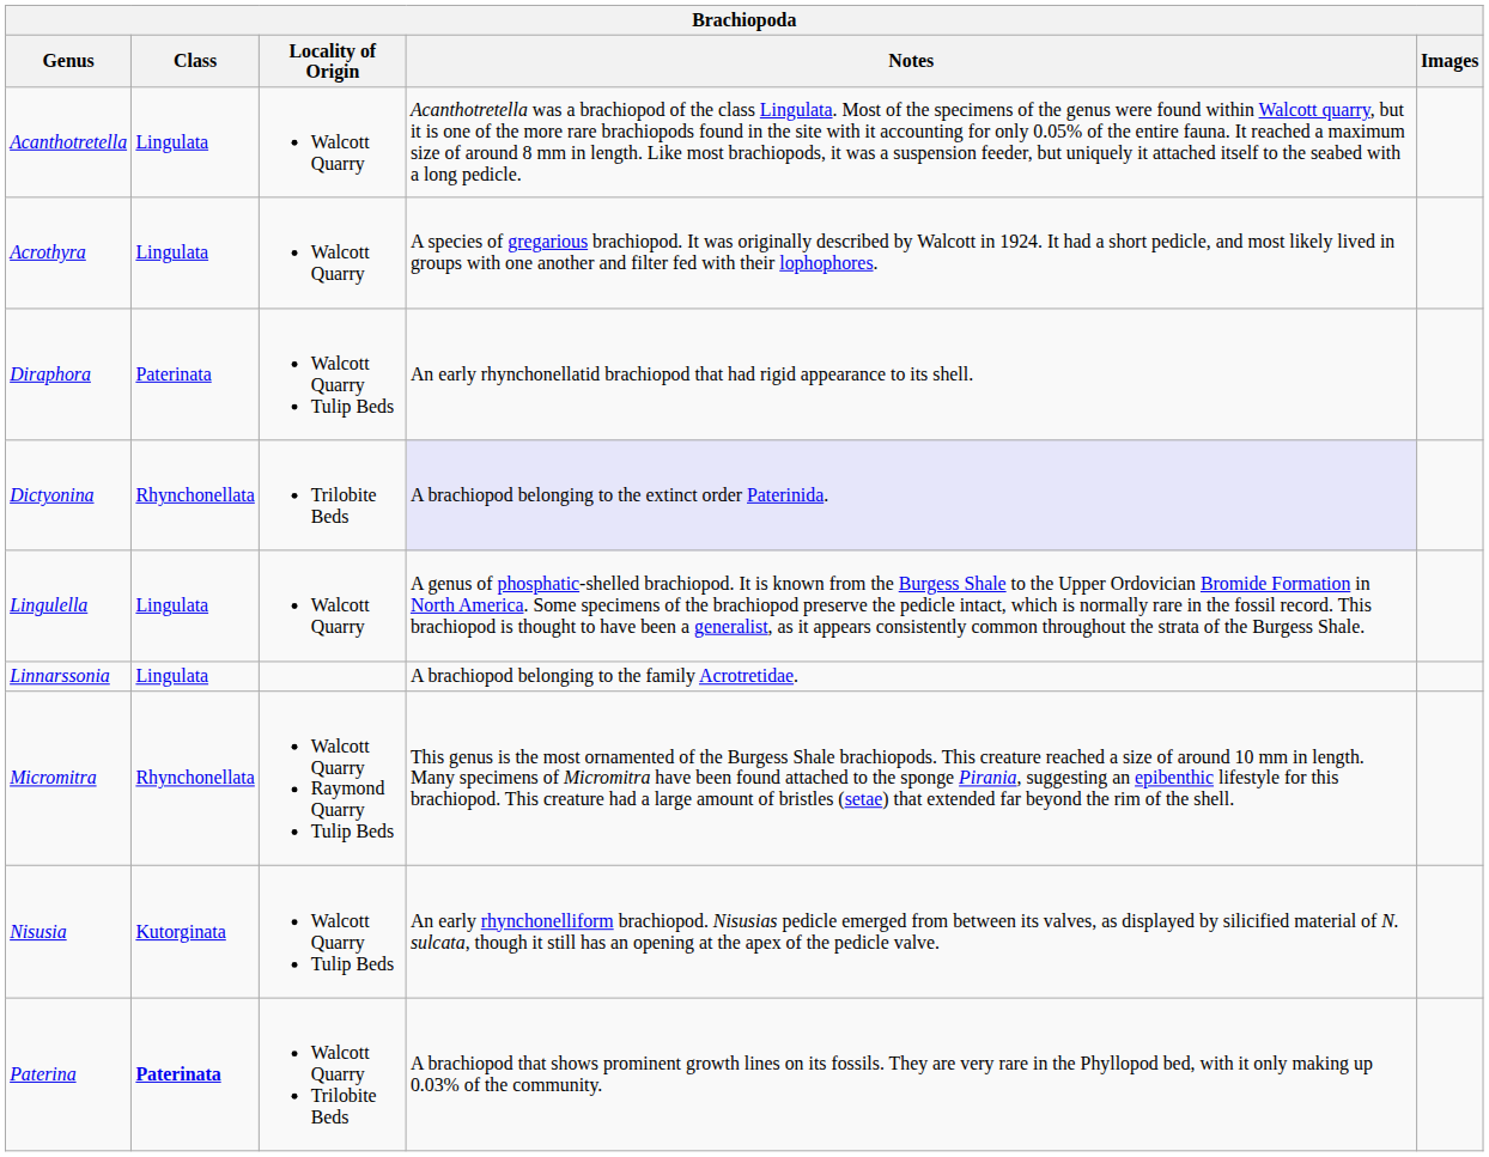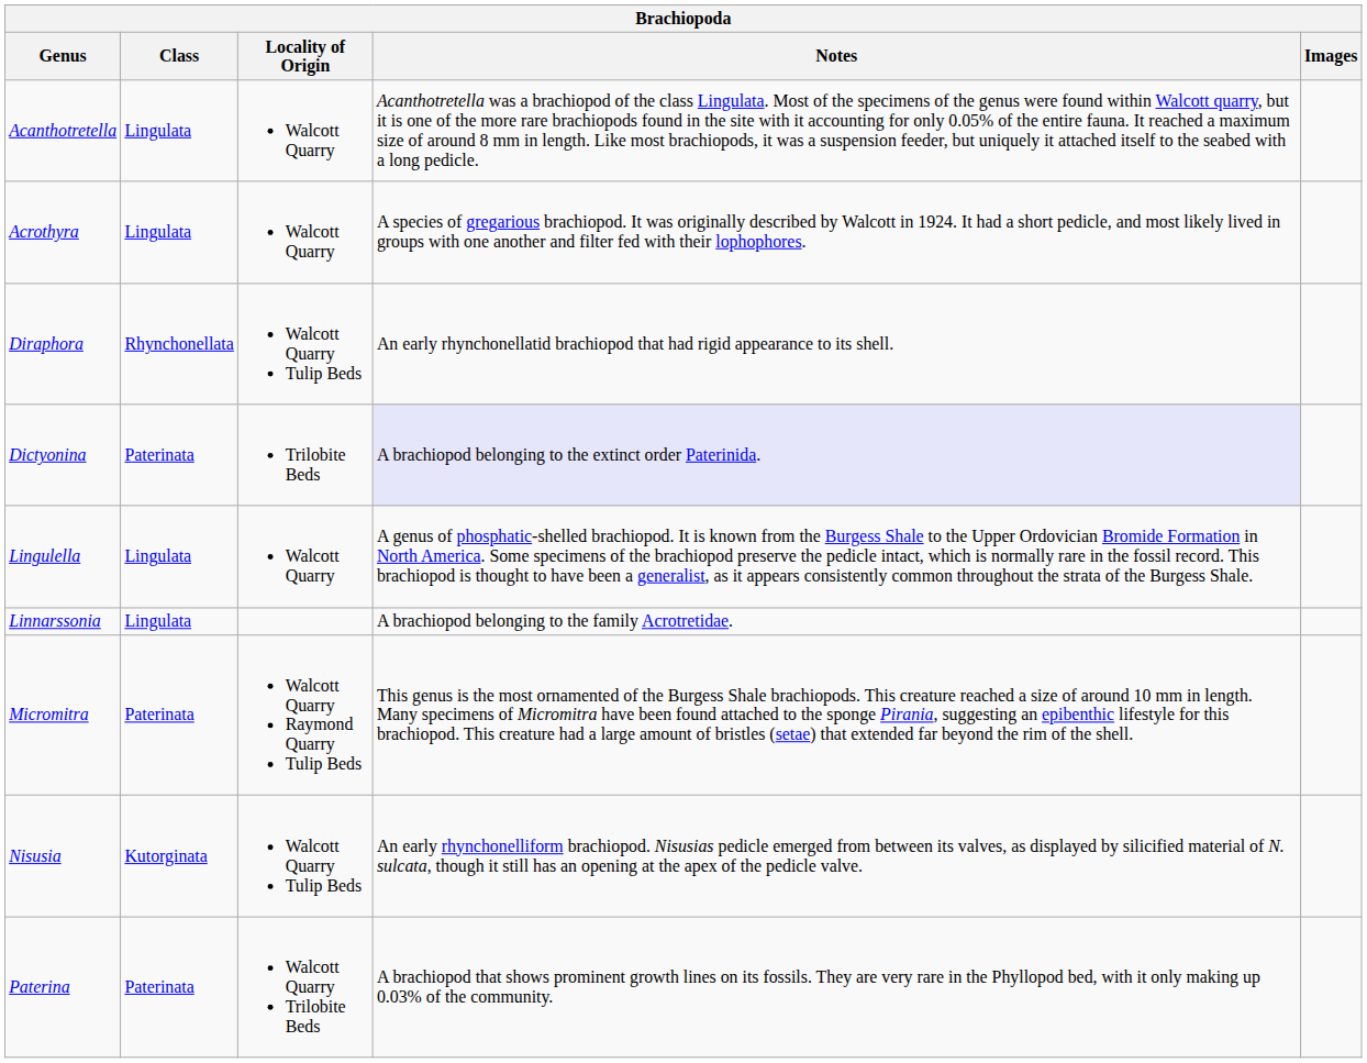 <table class="wikitable sortable mw-collapsible">
 <tr>
 <th colspan="6" align="center">Brachiopoda</th>
 </tr>
 <tr>
 <th>Genus</th>
 <th>Class</th>
 <th>Locality of Origin</th>
 <th>Notes</th>
 <th>Images</th>
 </tr>
 <tr>
 <td><em><a href='#'>Acanthotretella</a></em></td>
 <td><a href='#'>Lingulata</a></td>
 <td><br><ul><li>Walcott Quarry</li></ul></td>
 <td><em>Acanthotretella</em> was a brachiopod of the class <a href='#'>Lingulata</a>. Most of the specimens of the genus were found within <a href='#'>Walcott quarry</a>, but it is one of the more rare brachiopods found in the site with it accounting for only 0.05% of the entire fauna. It reached a maximum size of around 8 mm in length. Like most brachiopods, it was a suspension feeder, but uniquely it attached itself to the seabed with a long pedicle.</td>
 <td></td>
 </tr>
 <tr>
 <td><em><a href='#'>Acrothyra</a></em></td>
 <td><a href='#'>Lingulata</a></td>
 <td><br><ul><li>Walcott Quarry</li></ul></td>
 <td>A species of <a href='#'>gregarious</a> brachiopod. It was originally described by Walcott in 1924. It had a short pedicle, and most likely lived in groups with one another and filter fed with their <a href='#'>lophophores</a>.</td>
 <td></td>
 </tr>
 <tr>
 <td><em><a href='#'>Diraphora</a></em></td>
-<td><a href='#'>Paterinata</a></td>
+<td><a href='#'>Rhynchonellata</a></td>
 <td><br><ul><li>Walcott Quarry</li><li>Tulip Beds</li></ul></td>
 <td>An early rhynchonellatid brachiopod that had rigid appearance to its shell.</td>
 <td></td>
 </tr>
 <tr>
 <td><em><a href='#'>Dictyonina</a></em></td>
-<td><a href='#'>Rhynchonellata</a></td>
+<td><a href='#'>Paterinata</a></td>
 <td><br><ul><li>Trilobite Beds</li></ul></td>
 <td style="background: lavender;">A brachiopod belonging to the extinct order <a href='#'>Paterinida</a>.</td>
 <td></td>
 </tr>
 <tr>
 <td><em><a href='#'>Lingulella</a></em></td>
 <td><a href='#'>Lingulata</a></td>
 <td><br><ul><li>Walcott Quarry</li></ul></td>
 <td>A genus of <a href='#'>phosphatic</a>-shelled brachiopod. It is known from the <a href='#'>Burgess Shale</a> to the Upper Ordovician <a href='#'>Bromide Formation</a> in <a href='#'>North America</a>. Some specimens of the brachiopod preserve the pedicle intact, which is normally rare in the fossil record. This brachiopod is thought to have been a <a href='#'>generalist</a>, as it appears consistently common throughout the strata of the Burgess Shale.</td>
 <td></td>
 </tr>
 <tr>
 <td><em><a href='#'>Linnarssonia</a></em></td>
 <td><a href='#'>Lingulata</a></td>
 <td></td>
 <td>A brachiopod belonging to the family <a href='#'>Acrotretidae</a>.</td>
 <td></td>
 </tr>
 <tr>
 <td><em><a href='#'>Micromitra</a></em></td>
-<td><a href='#'>Rhynchonellata</a></td>
+<td><a href='#'>Paterinata</a></td>
 <td><br><ul><li>Walcott Quarry</li><li>Raymond Quarry</li><li>Tulip Beds</li></ul></td>
 <td>This genus is the most ornamented of the Burgess Shale brachiopods. This creature reached a size of around 10 mm in length. Many specimens of <em>Micromitra</em> have been found attached to the sponge <em><a href='#'>Pirania</a></em>, suggesting an <a href='#'>epibenthic</a> lifestyle for this brachiopod. This creature had a large amount of bristles (<a href='#'>setae</a>) that extended far beyond the rim of the shell.</td>
 <td></td>
 </tr>
 <tr>
 <td><em><a href='#'>Nisusia</a></em></td>
 <td><a href='#'>Kutorginata</a></td>
 <td><br><ul><li>Walcott Quarry</li><li>Tulip Beds</li></ul></td>
 <td>An early <a href='#'>rhynchonelliform</a> brachiopod. <em>Nisusias</em> pedicle emerged from between its valves, as displayed by silicified material of <em>N. sulcata</em>, though it still has an opening at the apex of the pedicle valve.</td>
 <td></td>
 </tr>
 <tr>
 <td><em><a href='#'>Paterina</a></em></td>
-<td><strong><a href='#'>Paterinata</a></strong></td>
+<td><a href='#'>Paterinata</a></td>
 <td><br><ul><li>Walcott Quarry</li><li>Trilobite Beds</li></ul></td>
 <td>A brachiopod that shows prominent growth lines on its fossils. They are very rare in the Phyllopod bed, with it only making up 0.03% of the community.</td>
 <td></td>
 </tr>
 </table>
